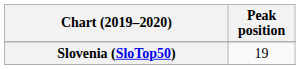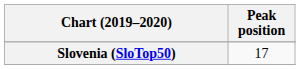 <table class="wikitable plainrowheaders">
 <tr>
 <th width=250>Chart (2019–2020)</th>
 <th width=69>Peak<br>position</th>
 </tr>
 <tr>
 </tr>
 <tr>
 </tr>
 <tr>
 <th scope="row">Slovenia (<a href='#'>SloTop50</a>)</th>
-<td align=center>19</td>
+<td align=center>17</td>
 </tr>
 <tr>
 </tr>
 </table>
